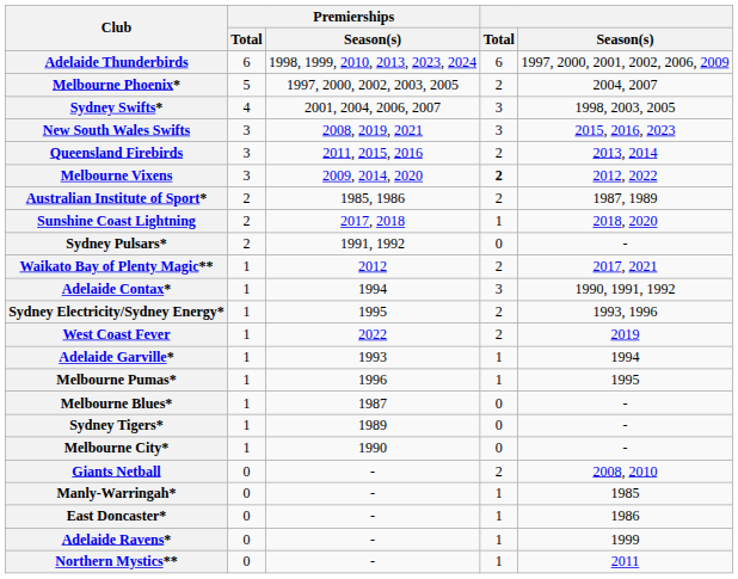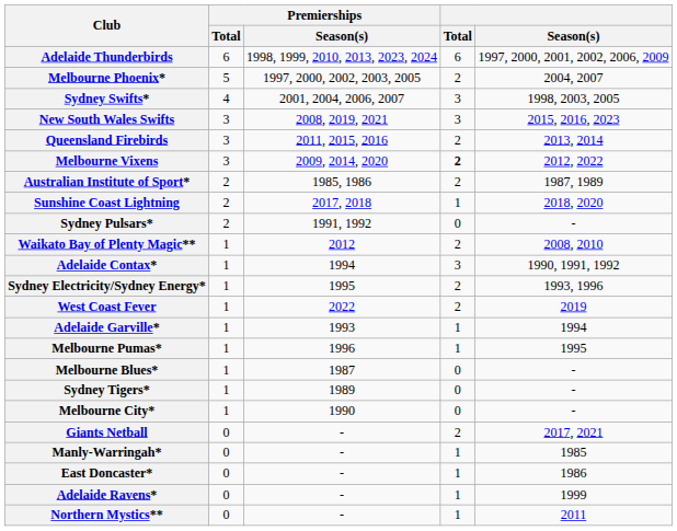 <table class="wikitable sortable" style="text-align:center">
 <tr>
 <th scope="col" rowspan="2">Club</th>
 <th scope="col" colspan="2">Premierships</th>
 <th scope="col" colspan="2"></th>
 </tr>
 <tr>
 <th scope="col">Total</th>
 <th scope="col" class="unsortable">Season(s)</th>
 <th scope="col">Total</th>
 <th scope="col" class="unsortable">Season(s)</th>
 </tr>
 <tr>
 <th scope="row" align="left"><a href='#'>Adelaide Thunderbirds</a></th>
 <td>6</td>
 <td align="left">1998, 1999, <a href='#'>2010</a>, <a href='#'>2013</a>, <a href='#'>2023</a>, <a href='#'>2024</a></td>
 <td>6</td>
 <td align="left">1997, 2000, 2001, 2002, 2006, <a href='#'>2009</a></td>
 </tr>
 <tr>
 <th scope="row" align="left"><a href='#'>Melbourne Phoenix</a>*</th>
 <td>5</td>
 <td>1997, 2000, 2002, 2003, 2005</td>
 <td>2</td>
 <td>2004, 2007</td>
 </tr>
 <tr>
 <th scope="row" align="left"><a href='#'>Sydney Swifts</a>*</th>
 <td>4</td>
 <td>2001, 2004, 2006, 2007</td>
 <td>3</td>
 <td>1998, 2003, 2005</td>
 </tr>
 <tr>
 <th scope="row" align="left"><a href='#'>New South Wales Swifts</a></th>
 <td>3</td>
 <td><a href='#'>2008</a>, <a href='#'>2019</a>, <a href='#'>2021</a></td>
 <td>3</td>
 <td><a href='#'>2015</a>, <a href='#'>2016</a>, <a href='#'>2023</a></td>
 </tr>
 <tr>
 <th scope="row" align="left"><a href='#'>Queensland Firebirds</a></th>
 <td>3</td>
 <td><a href='#'>2011</a>, <a href='#'>2015</a>, <a href='#'>2016</a></td>
 <td>2</td>
 <td><a href='#'>2013</a>, <a href='#'>2014</a></td>
 </tr>
 <tr>
 <th scope="row" align="left"><a href='#'>Melbourne Vixens</a></th>
 <td>3</td>
 <td><a href='#'>2009</a>, <a href='#'>2014</a>, <a href='#'>2020</a></td>
 <td><strong>2</strong></td>
 <td><a href='#'>2012</a>, <a href='#'>2022</a></td>
 </tr>
 <tr>
 <th scope="row" align="left"><a href='#'>Australian Institute of Sport</a>*<em></em></th>
 <td>2</td>
 <td>1985, 1986</td>
 <td>2</td>
 <td>1987, 1989</td>
 </tr>
 <tr>
 <th scope="row" align="left"><a href='#'>Sunshine Coast Lightning</a></th>
 <td>2</td>
 <td><a href='#'>2017</a>, <a href='#'>2018</a></td>
 <td>1</td>
 <td><a href='#'>2018</a>, <a href='#'>2020</a></td>
 </tr>
 <tr>
 <th scope="row" align="left">Sydney Pulsars*</th>
 <td>2</td>
 <td>1991, 1992</td>
 <td>0</td>
 <td>-</td>
 </tr>
 <tr>
 <th scope="row" align="left"><a href='#'>Waikato Bay of Plenty Magic</a>**</th>
 <td>1</td>
 <td><a href='#'>2012</a></td>
 <td>2</td>
-<td><a href='#'>2017</a>, <a href='#'>2021</a></td>
+<td><a href='#'>2008</a>, <a href='#'>2010</a></td>
 </tr>
 <tr>
 <th scope="row" align="left"><a href='#'>Adelaide Contax</a>*</th>
 <td>1</td>
 <td>1994</td>
 <td>3</td>
 <td>1990, 1991, 1992</td>
 </tr>
 <tr>
 <th scope="row" align="left">Sydney Electricity/Sydney Energy*<em></em></th>
 <td>1</td>
 <td>1995</td>
 <td>2</td>
 <td>1993, 1996</td>
 </tr>
 <tr>
 <th scope="row" align="left"><a href='#'>West Coast Fever</a></th>
 <td>1</td>
 <td><a href='#'>2022</a></td>
 <td>2</td>
 <td><a href='#'>2019</a></td>
 </tr>
 <tr>
 <th scope="row" align="left"><a href='#'>Adelaide Garville</a>*</th>
 <td>1</td>
 <td>1993</td>
 <td>1</td>
 <td>1994</td>
 </tr>
 <tr>
 <th scope="row" align="left">Melbourne Pumas*</th>
 <td>1</td>
 <td>1996</td>
 <td>1</td>
 <td>1995</td>
 </tr>
 <tr>
 <th scope="row" align="left">Melbourne Blues*</th>
 <td>1</td>
 <td>1987</td>
 <td>0</td>
 <td>-</td>
 </tr>
 <tr>
 <th scope="row" align="left">Sydney Tigers*</th>
 <td>1</td>
 <td>1989</td>
 <td>0</td>
 <td>-</td>
 </tr>
 <tr>
 <th scope="row" align="left">Melbourne City*</th>
 <td>1</td>
 <td>1990</td>
 <td>0</td>
 <td>-</td>
 </tr>
 <tr>
 <th scope="row" align="left"><a href='#'>Giants Netball</a></th>
 <td>0</td>
 <td>-</td>
 <td>2</td>
-<td><a href='#'>2008</a>, <a href='#'>2010</a></td>
+<td><a href='#'>2017</a>, <a href='#'>2021</a></td>
 </tr>
 <tr>
 <th scope="row" align="left">Manly-Warringah*</th>
 <td>0</td>
 <td>-</td>
 <td>1</td>
 <td>1985</td>
 </tr>
 <tr>
 <th scope="row" align="left">East Doncaster*</th>
 <td>0</td>
 <td>-</td>
 <td>1</td>
 <td>1986</td>
 </tr>
 <tr>
 <th scope="row" align="left"><a href='#'>Adelaide Ravens</a>*</th>
 <td>0</td>
 <td>-</td>
 <td>1</td>
 <td>1999</td>
 </tr>
 <tr>
 <th scope="row" align="left"><a href='#'>Northern Mystics</a>**</th>
 <td>0</td>
 <td>-</td>
 <td>1</td>
 <td><a href='#'>2011</a></td>
 </tr>
 </table>
